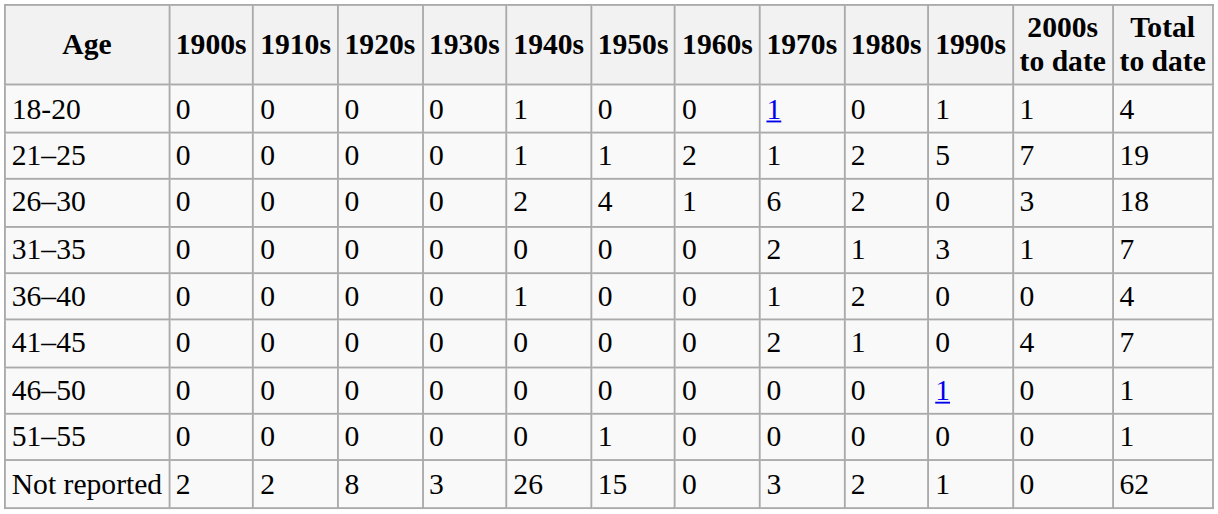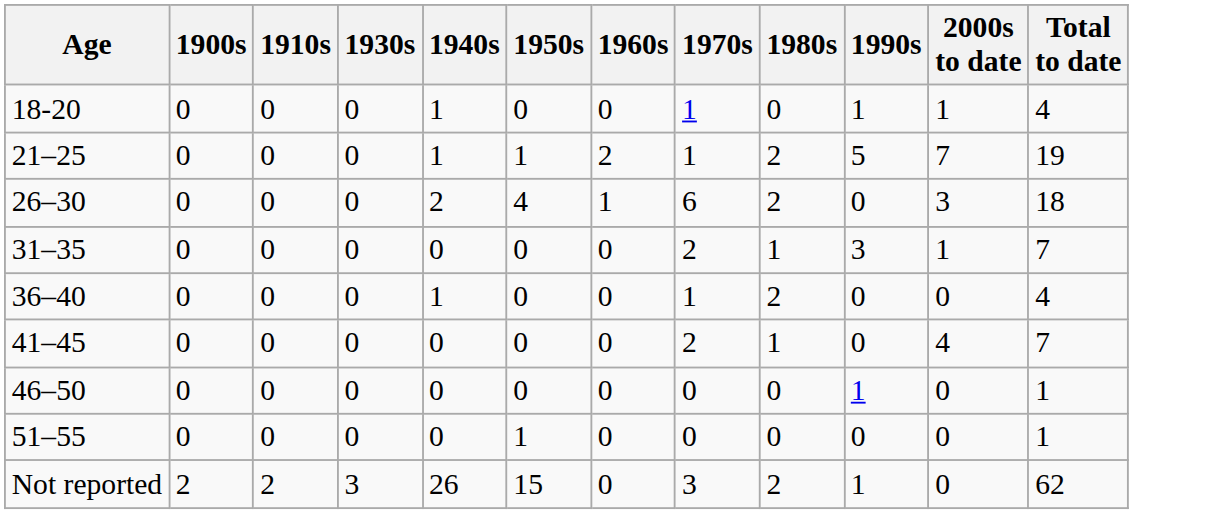 <table class="wikitable sortable">
 <tr>
 <th>Age</th>
 <th>1900s</th>
 <th>1910s</th>
-<th>1920s</th>
 <th>1930s</th>
 <th>1940s</th>
 <th>1950s</th>
 <th>1960s</th>
 <th>1970s</th>
 <th>1980s</th>
 <th>1990s</th>
 <th>2000s<br>to date</th>
 <th>Total<br>to date</th>
 </tr>
 <tr>
 <td>18-20</td>
-<td>0</td>
 <td>0</td>
 <td>0</td>
 <td>0</td>
 <td>1</td>
 <td>0</td>
 <td>0</td>
 <td><a href='#'>1</a></td>
 <td>0</td>
 <td>1</td>
 <td>1</td>
 <td>4</td>
 </tr>
 <tr>
 <td>21–25</td>
 <td>0</td>
 <td>0</td>
 <td>0</td>
-<td>0</td>
 <td>1</td>
 <td>1</td>
 <td>2</td>
 <td>1</td>
 <td>2</td>
 <td>5</td>
 <td>7</td>
 <td>19</td>
 </tr>
 <tr>
 <td>26–30</td>
-<td>0</td>
 <td>0</td>
 <td>0</td>
 <td>0</td>
 <td>2</td>
 <td>4</td>
 <td>1</td>
 <td>6</td>
 <td>2</td>
 <td>0</td>
 <td>3</td>
 <td>18</td>
 </tr>
 <tr>
 <td>31–35</td>
 <td>0</td>
 <td>0</td>
 <td>0</td>
 <td>0</td>
 <td>0</td>
 <td>0</td>
-<td>0</td>
 <td>2</td>
 <td>1</td>
 <td>3</td>
 <td>1</td>
 <td>7</td>
 </tr>
 <tr>
 <td>36–40</td>
-<td>0</td>
 <td>0</td>
 <td>0</td>
 <td>0</td>
 <td>1</td>
 <td>0</td>
 <td>0</td>
 <td>1</td>
 <td>2</td>
 <td>0</td>
 <td>0</td>
 <td>4</td>
 </tr>
 <tr>
 <td>41–45</td>
-<td>0</td>
 <td>0</td>
 <td>0</td>
 <td>0</td>
 <td>0</td>
 <td>0</td>
 <td>0</td>
 <td>2</td>
 <td>1</td>
 <td>0</td>
 <td>4</td>
 <td>7</td>
 </tr>
 <tr>
 <td>46–50</td>
 <td>0</td>
 <td>0</td>
 <td>0</td>
 <td>0</td>
 <td>0</td>
 <td>0</td>
 <td>0</td>
 <td>0</td>
-<td>0</td>
 <td><a href='#'>1</a></td>
 <td>0</td>
 <td>1</td>
 </tr>
 <tr>
 <td>51–55</td>
-<td>0</td>
 <td>0</td>
 <td>0</td>
 <td>0</td>
 <td>0</td>
 <td>1</td>
 <td>0</td>
 <td>0</td>
 <td>0</td>
 <td>0</td>
 <td>0</td>
 <td>1</td>
 </tr>
 <tr>
 <td>Not reported</td>
 <td>2</td>
 <td>2</td>
-<td>8</td>
 <td>3</td>
 <td>26</td>
 <td>15</td>
 <td>0</td>
 <td>3</td>
 <td>2</td>
 <td>1</td>
 <td>0</td>
 <td>62</td>
 </tr>
 </table>
